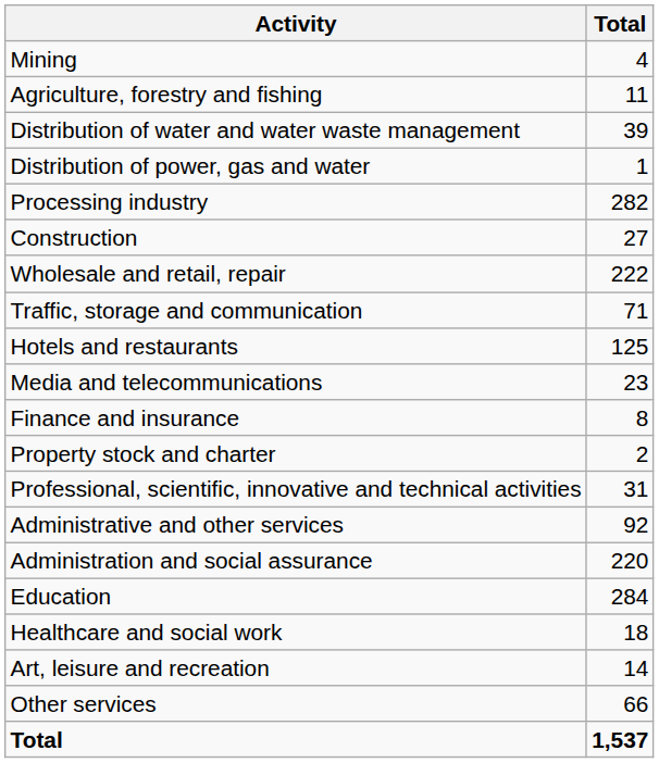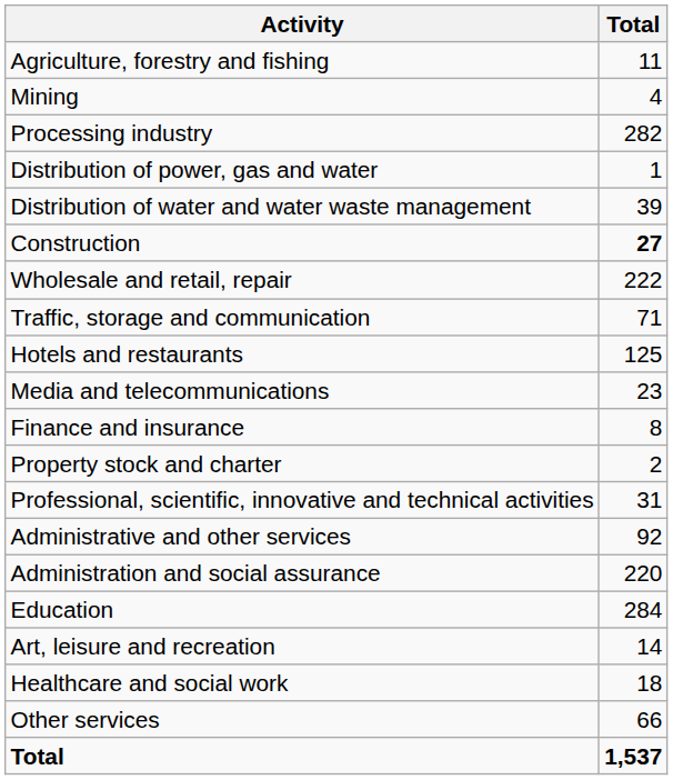 <table class="wikitable sortable" style="font-size:95%;">
 <tr>
 <th>Activity</th>
 <th>Total</th>
 </tr>
 <tr>
+<td>Agriculture, forestry and fishing</td>
+<td align="right">11</td>
+</tr>
+<tr>
 <td>Mining</td>
 <td align="right">4</td>
 </tr>
 <tr>
-<td>Agriculture, forestry and fishing</td>
-<td align="right">11</td>
+<td>Processing industry</td>
+<td align="right">282</td>
+</tr>
+<tr>
+<td>Distribution of power, gas and water</td>
+<td align="right">1</td>
 </tr>
 <tr>
 <td>Distribution of water and water waste management</td>
 <td align="right">39</td>
 </tr>
 <tr>
-<td>Distribution of power, gas and water</td>
-<td align="right">1</td>
-</tr>
-<tr>
-<td>Processing industry</td>
-<td align="right">282</td>
-</tr>
-<tr>
 <td>Construction</td>
-<td align="right">27</td>
+<td align="right"><strong>27</strong></td>
 </tr>
 <tr>
 <td>Wholesale and retail, repair</td>
 <td align="right">222</td>
 </tr>
 <tr>
 <td>Traffic, storage and communication</td>
 <td align="right">71</td>
 </tr>
 <tr>
 <td>Hotels and restaurants</td>
 <td align="right">125</td>
 </tr>
 <tr>
 <td>Media and telecommunications</td>
 <td align="right">23</td>
 </tr>
 <tr>
 <td>Finance and insurance</td>
 <td align="right">8</td>
 </tr>
 <tr>
 <td>Property stock and charter</td>
 <td align="right">2</td>
 </tr>
 <tr>
 <td>Professional, scientific, innovative and technical activities</td>
 <td align="right">31</td>
 </tr>
 <tr>
 <td>Administrative and other services</td>
 <td align="right">92</td>
 </tr>
 <tr>
 <td>Administration and social assurance</td>
 <td align="right">220</td>
 </tr>
 <tr>
 <td>Education</td>
 <td align="right">284</td>
 </tr>
 <tr>
+<td>Art, leisure and recreation</td>
+<td align="right">14</td>
+</tr>
+<tr>
 <td>Healthcare and social work</td>
 <td align="right">18</td>
-</tr>
-<tr>
-<td>Art, leisure and recreation</td>
-<td align="right">14</td>
 </tr>
 <tr>
 <td>Other services</td>
 <td align="right">66</td>
 </tr>
 <tr class="sortbottom">
 <td><strong>Total</strong></td>
 <td align="right"><strong>1,537</strong></td>
 </tr>
 </table>
